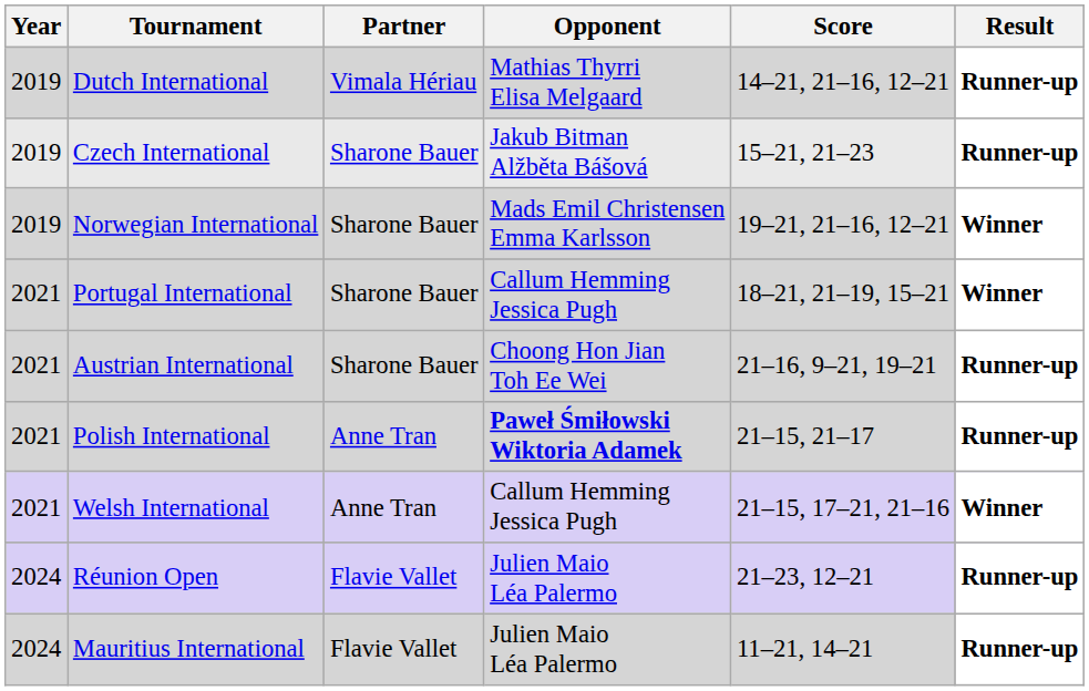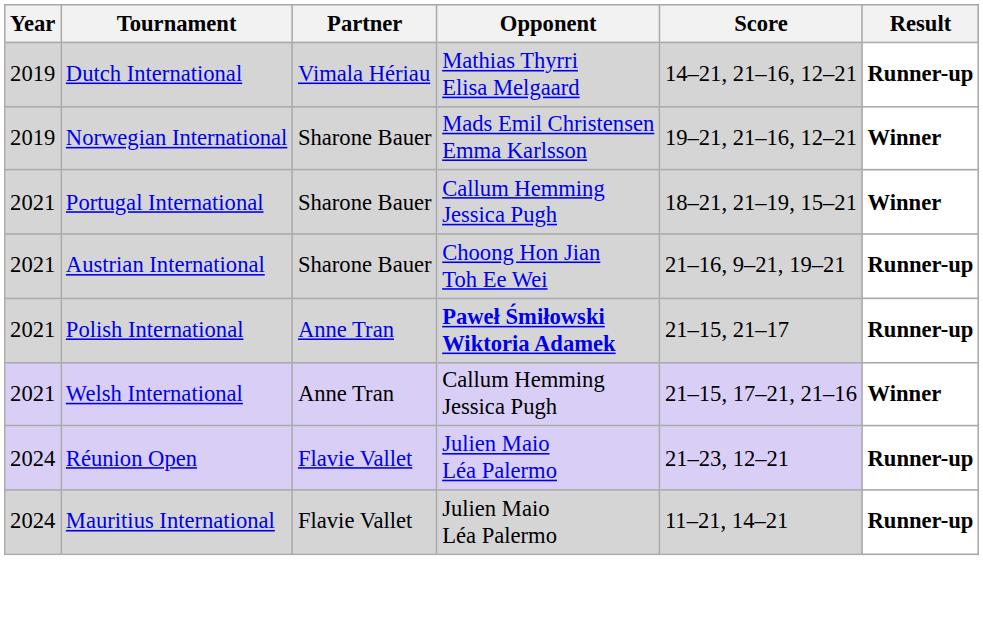 <table class="sortable wikitable" style="font-size: 90%;">
 <tr>
 <th>Year</th>
 <th>Tournament</th>
 <th>Partner</th>
 <th>Opponent</th>
 <th>Score</th>
 <th>Result</th>
 </tr>
 <tr style="background:#D5D5D5">
 <td align="center">2019</td>
 <td align="left"><a href='#'>Dutch International</a></td>
 <td align="left"> <a href='#'>Vimala Hériau</a></td>
 <td align="left"> <a href='#'>Mathias Thyrri</a><br> <a href='#'>Elisa Melgaard</a></td>
 <td align="left">14–21, 21–16, 12–21</td>
-<td style="text-align:left; background:white"> <strong>Runner-up</strong></td>
-</tr>
-<tr style="background:#E9E9E9">
-<td align="center">2019</td>
-<td align="left"><a href='#'>Czech International</a></td>
-<td align="left"> <a href='#'>Sharone Bauer</a></td>
-<td align="left"> <a href='#'>Jakub Bitman</a><br> <a href='#'>Alžběta Bášová</a></td>
-<td align="left">15–21, 21–23</td>
 <td style="text-align:left; background:white"> <strong>Runner-up</strong></td>
 </tr>
 <tr style="background:#D5D5D5">
 <td align="center">2019</td>
 <td align="left"><a href='#'>Norwegian International</a></td>
 <td align="left"> Sharone Bauer</td>
 <td align="left"> <a href='#'>Mads Emil Christensen</a><br> <a href='#'>Emma Karlsson</a></td>
 <td align="left">19–21, 21–16, 12–21</td>
 <td style="text-align:left; background:white"> <strong>Winner</strong></td>
 </tr>
 <tr style="background:#D5D5D5">
 <td align="center">2021</td>
 <td align="left"><a href='#'>Portugal International</a></td>
 <td align="left"> Sharone Bauer</td>
 <td align="left"> <a href='#'>Callum Hemming</a><br> <a href='#'>Jessica Pugh</a></td>
 <td align="left">18–21, 21–19, 15–21</td>
 <td style="text-align:left; background:white"> <strong>Winner</strong></td>
 </tr>
 <tr style="background:#D5D5D5">
 <td align="center">2021</td>
 <td align="left"><a href='#'>Austrian International</a></td>
 <td align="left"> Sharone Bauer</td>
 <td align="left"> <a href='#'>Choong Hon Jian</a><br> <a href='#'>Toh Ee Wei</a></td>
 <td align="left">21–16, 9–21, 19–21</td>
 <td style="text-align:left; background:white"> <strong>Runner-up</strong></td>
 </tr>
 <tr style="background:#D5D5D5">
 <td align="center">2021</td>
 <td align="left"><a href='#'>Polish International</a></td>
 <td align="left"> <a href='#'>Anne Tran</a></td>
 <td align="left"><strong> <a href='#'>Paweł Śmiłowski</a><br> <a href='#'>Wiktoria Adamek</a></strong></td>
 <td align="left">21–15, 21–17</td>
 <td style="text-align:left; background:white"> <strong>Runner-up</strong></td>
 </tr>
 <tr style="background:#D8CEF6">
 <td align="center">2021</td>
 <td align="left"><a href='#'>Welsh International</a></td>
 <td align="left"> Anne Tran</td>
 <td align="left"> Callum Hemming<br> Jessica Pugh</td>
 <td align="left">21–15, 17–21, 21–16</td>
 <td style="text-align:left; background:white"> <strong>Winner</strong></td>
 </tr>
 <tr style="background:#D8CEF6">
 <td align="center">2024</td>
 <td align="left"><a href='#'>Réunion Open</a></td>
 <td align="left"> <a href='#'>Flavie Vallet</a></td>
 <td align="left"> <a href='#'>Julien Maio</a><br> <a href='#'>Léa Palermo</a></td>
 <td align="left">21–23, 12–21</td>
 <td style="text-align:left; background:white"> <strong>Runner-up</strong></td>
 </tr>
 <tr style="background:#D5D5D5">
 <td align="center">2024</td>
 <td align="left"><a href='#'>Mauritius International</a></td>
 <td align="left"> Flavie Vallet</td>
 <td align="left"> Julien Maio<br> Léa Palermo</td>
 <td align="left">11–21, 14–21</td>
 <td style="text-align:left; background:white"> <strong>Runner-up</strong></td>
 </tr>
 </table>
